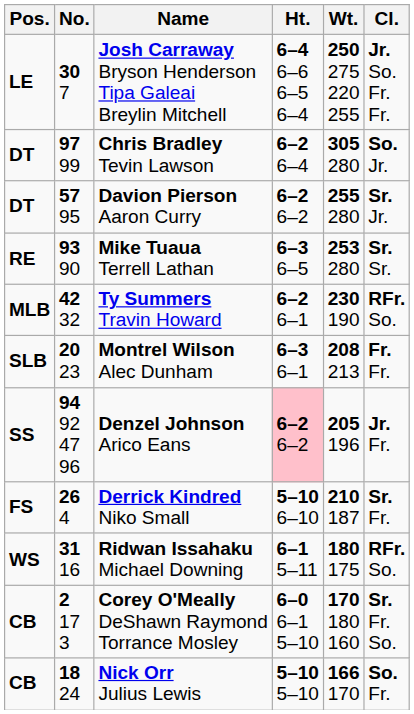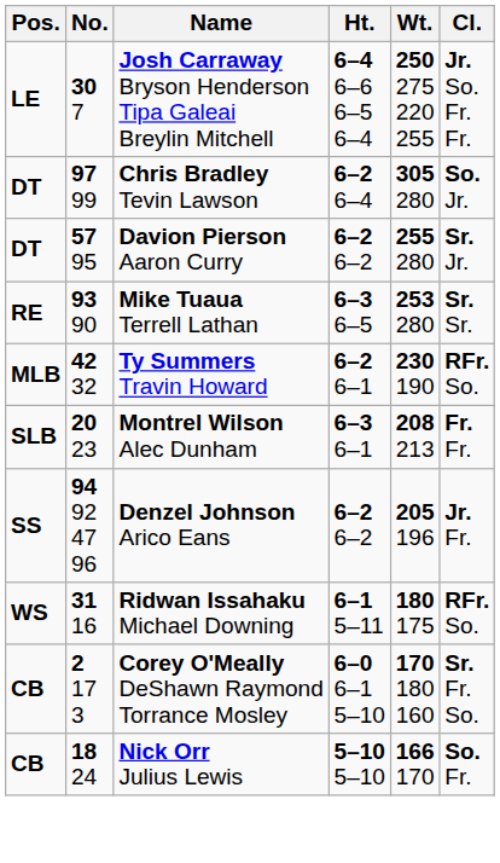 <table class="wikitable">
 <tr>
 <th>Pos.</th>
 <th>No.</th>
 <th>Name</th>
 <th>Ht.</th>
 <th>Wt.</th>
 <th>Cl.</th>
 </tr>
 <tr style="text-align:left;">
 <td><strong>LE</strong></td>
 <td><strong>30</strong><br>7</td>
 <td><strong><a href='#'>Josh Carraway</a></strong><br>Bryson Henderson<br><a href='#'>Tipa Galeai</a><br>Breylin Mitchell</td>
 <td><strong>6–4</strong><br>6–6<br>6–5<br>6–4</td>
 <td><strong>250</strong><br>275<br>220<br>255</td>
 <td><strong>Jr.</strong><br>So.<br>Fr.<br>Fr.</td>
 </tr>
 <tr style="text-align:left;">
 <td><strong>DT</strong></td>
 <td><strong>97</strong><br>99</td>
 <td><strong>Chris Bradley</strong><br>Tevin Lawson</td>
 <td><strong>6–2</strong><br>6–4</td>
 <td><strong>305</strong><br>280</td>
 <td><strong>So.</strong><br>Jr.</td>
 </tr>
 <tr style="text-align:left;">
 <td><strong>DT</strong></td>
 <td><strong>57</strong><br>95</td>
 <td><strong>Davion Pierson</strong><br>Aaron Curry</td>
 <td><strong>6–2</strong><br>6–2</td>
 <td><strong>255</strong><br>280</td>
 <td><strong>Sr.</strong><br>Jr.</td>
 </tr>
 <tr style="text-align:left;">
 <td><strong>RE</strong></td>
 <td><strong>93</strong><br>90</td>
 <td><strong>Mike Tuaua</strong><br>Terrell Lathan</td>
 <td><strong>6–3</strong><br>6–5</td>
 <td><strong>253</strong><br>280</td>
 <td><strong>Sr.</strong><br>Sr.</td>
 </tr>
 <tr style="text-align:left;">
 <td><strong>MLB</strong></td>
 <td><strong>42</strong><br>32</td>
 <td><strong><a href='#'>Ty Summers</a></strong><br><a href='#'>Travin Howard</a></td>
 <td><strong>6–2</strong><br>6–1</td>
 <td><strong>230</strong><br>190</td>
 <td><strong>RFr.</strong><br>So.</td>
 </tr>
 <tr style="text-align:left;">
 <td><strong>SLB</strong></td>
 <td><strong>20</strong><br>23</td>
 <td><strong>Montrel Wilson</strong><br>Alec Dunham</td>
 <td><strong>6–3</strong><br>6–1</td>
 <td><strong>208</strong><br>213</td>
 <td><strong>Fr.</strong><br>Fr.</td>
 </tr>
 <tr style="text-align:left;">
 <td><strong>SS</strong></td>
 <td><strong>94</strong><br>92<br>47<br>96</td>
 <td><strong>Denzel Johnson</strong><br>Arico Eans</td>
-<td style="background: pink;"><strong>6–2</strong><br>6–2</td>
+<td><strong>6–2</strong><br>6–2</td>
 <td><strong>205</strong><br>196</td>
 <td><strong>Jr.</strong><br>Fr.</td>
-</tr>
-<tr style="text-align:left;">
-<td><strong>FS</strong></td>
-<td><strong>26</strong><br>4</td>
-<td><strong><a href='#'>Derrick Kindred</a></strong><br>Niko Small</td>
-<td><strong>5–10</strong><br>6–10</td>
-<td><strong>210</strong><br>187</td>
-<td><strong>Sr.</strong><br>Fr.</td>
 </tr>
 <tr style="text-align:left;">
 <td><strong>WS</strong></td>
 <td><strong>31</strong><br>16</td>
 <td><strong>Ridwan Issahaku</strong><br>Michael Downing</td>
 <td><strong>6–1</strong><br>5–11</td>
 <td><strong>180</strong><br>175</td>
 <td><strong>RFr.</strong><br>So.</td>
 </tr>
 <tr style="text-align:left;">
 <td><strong>CB</strong></td>
 <td><strong>2</strong><br>17<br>3</td>
 <td><strong>Corey O'Meally</strong><br>DeShawn Raymond<br>Torrance Mosley</td>
 <td><strong>6–0</strong><br>6–1<br>5–10</td>
 <td><strong>170</strong><br>180<br>160</td>
 <td><strong>Sr.</strong><br>Fr.<br>So.</td>
 </tr>
 <tr style="text-align:left;">
 <td><strong>CB</strong></td>
 <td><strong>18</strong><br>24</td>
 <td><strong><a href='#'>Nick Orr</a></strong><br>Julius Lewis</td>
 <td><strong>5–10</strong><br>5–10</td>
 <td><strong>166</strong><br>170</td>
 <td><strong>So.</strong><br>Fr.</td>
 </tr>
 </table>
